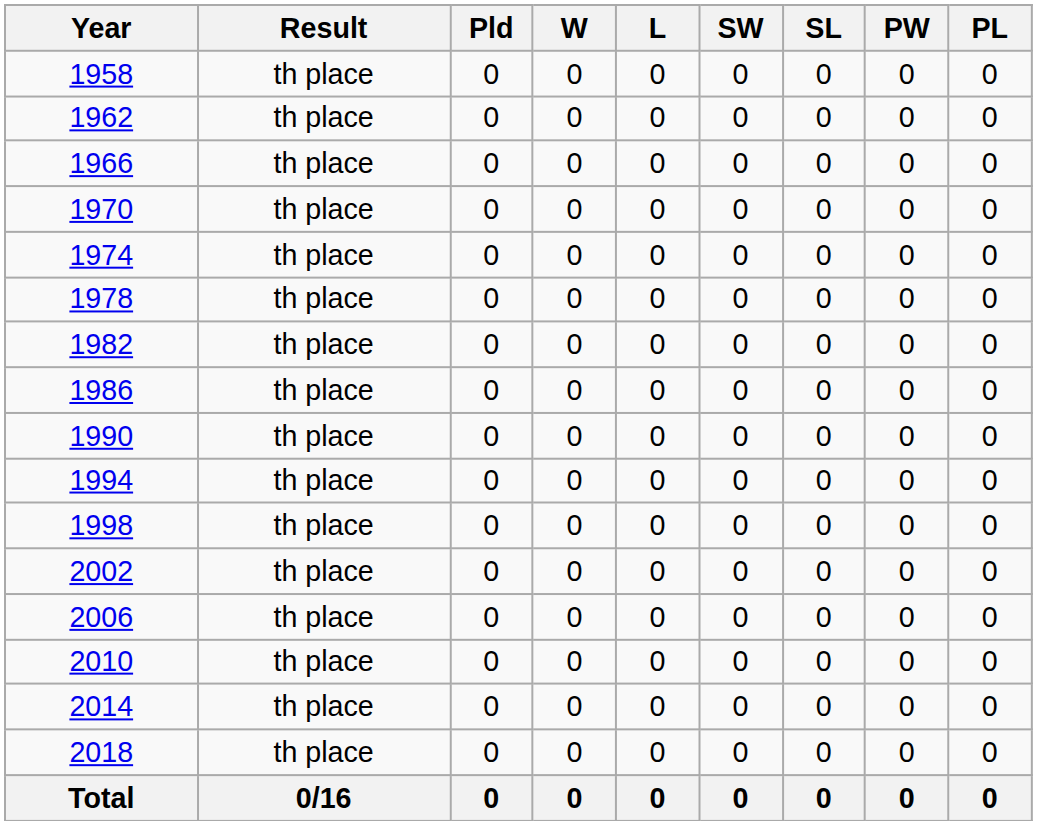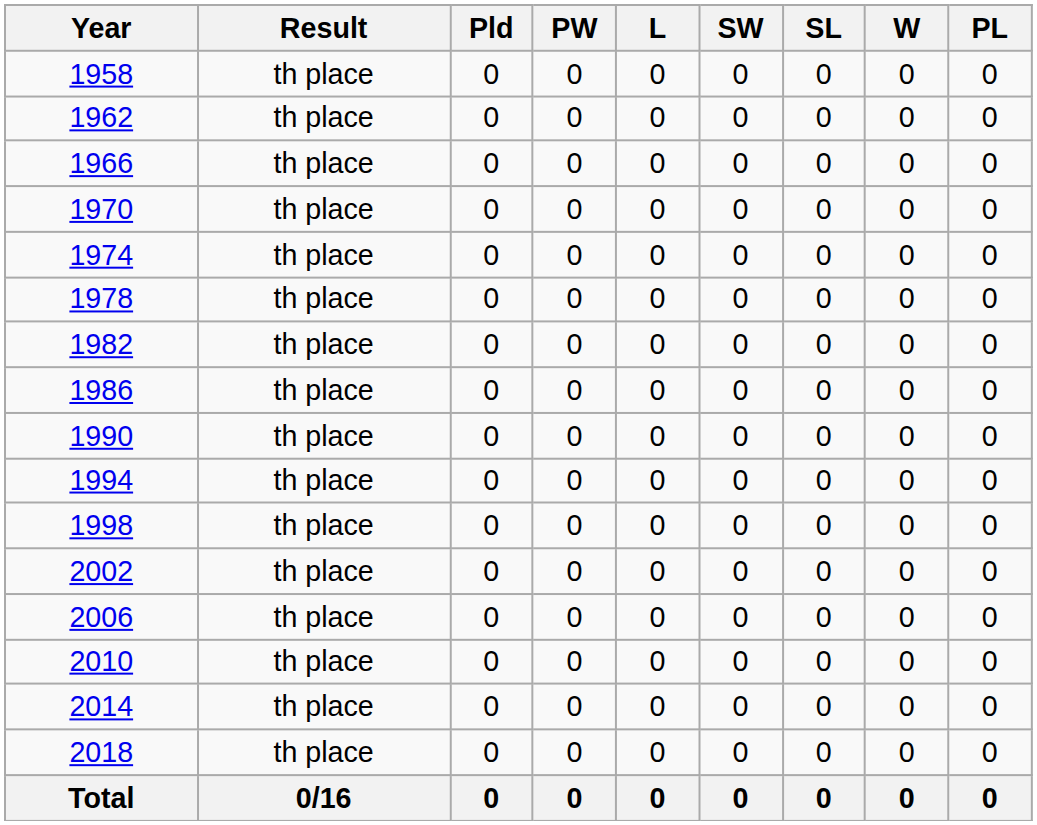 <table class="wikitable" style="text-align: center;font-size:90%;">
 <tr>
 <th width=90>Year</th>
 <th width=120>Result</th>
 <th width=35>Pld</th>
-<th width=35>W</th>
+<th width=35>PW</th>
 <th width=35>L</th>
 <th width=35>SW</th>
 <th width=35>SL</th>
-<th width=35>PW</th>
+<th width=35>W</th>
 <th width=35>PL</th>
 </tr>
 <tr>
 <td> <a href='#'>1958</a></td>
 <td>th place</td>
 <td>0</td>
 <td>0</td>
 <td>0</td>
 <td>0</td>
 <td>0</td>
 <td>0</td>
 <td>0</td>
 </tr>
 <tr>
 <td> <a href='#'>1962</a></td>
 <td>th place</td>
 <td>0</td>
 <td>0</td>
 <td>0</td>
 <td>0</td>
 <td>0</td>
 <td>0</td>
 <td>0</td>
 </tr>
 <tr>
 <td> <a href='#'>1966</a></td>
 <td>th place</td>
 <td>0</td>
 <td>0</td>
 <td>0</td>
 <td>0</td>
 <td>0</td>
 <td>0</td>
 <td>0</td>
 </tr>
 <tr>
 <td> <a href='#'>1970</a></td>
 <td>th place</td>
 <td>0</td>
 <td>0</td>
 <td>0</td>
 <td>0</td>
 <td>0</td>
 <td>0</td>
 <td>0</td>
 </tr>
 <tr>
 <td> <a href='#'>1974</a></td>
 <td>th place</td>
 <td>0</td>
 <td>0</td>
 <td>0</td>
 <td>0</td>
 <td>0</td>
 <td>0</td>
 <td>0</td>
 </tr>
 <tr>
 <td> <a href='#'>1978</a></td>
 <td>th place</td>
 <td>0</td>
 <td>0</td>
 <td>0</td>
 <td>0</td>
 <td>0</td>
 <td>0</td>
 <td>0</td>
 </tr>
 <tr>
 <td> <a href='#'>1982</a></td>
 <td>th place</td>
 <td>0</td>
 <td>0</td>
 <td>0</td>
 <td>0</td>
 <td>0</td>
 <td>0</td>
 <td>0</td>
 </tr>
 <tr>
 <td> <a href='#'>1986</a></td>
 <td>th place</td>
 <td>0</td>
 <td>0</td>
 <td>0</td>
 <td>0</td>
 <td>0</td>
 <td>0</td>
 <td>0</td>
 </tr>
 <tr>
 <td> <a href='#'>1990</a></td>
 <td>th place</td>
 <td>0</td>
 <td>0</td>
 <td>0</td>
 <td>0</td>
 <td>0</td>
 <td>0</td>
 <td>0</td>
 </tr>
 <tr>
 <td> <a href='#'>1994</a></td>
 <td>th place</td>
 <td>0</td>
 <td>0</td>
 <td>0</td>
 <td>0</td>
 <td>0</td>
 <td>0</td>
 <td>0</td>
 </tr>
 <tr>
 <td> <a href='#'>1998</a></td>
 <td>th place</td>
 <td>0</td>
 <td>0</td>
 <td>0</td>
 <td>0</td>
 <td>0</td>
 <td>0</td>
 <td>0</td>
 </tr>
 <tr>
 <td> <a href='#'>2002</a></td>
 <td>th place</td>
 <td>0</td>
 <td>0</td>
 <td>0</td>
 <td>0</td>
 <td>0</td>
 <td>0</td>
 <td>0</td>
 </tr>
 <tr>
 <td> <a href='#'>2006</a></td>
 <td>th place</td>
 <td>0</td>
 <td>0</td>
 <td>0</td>
 <td>0</td>
 <td>0</td>
 <td>0</td>
 <td>0</td>
 </tr>
 <tr>
 <td> <a href='#'>2010</a></td>
 <td>th place</td>
 <td>0</td>
 <td>0</td>
 <td>0</td>
 <td>0</td>
 <td>0</td>
 <td>0</td>
 <td>0</td>
 </tr>
 <tr>
 <td> <a href='#'>2014</a></td>
 <td>th place</td>
 <td>0</td>
 <td>0</td>
 <td>0</td>
 <td>0</td>
 <td>0</td>
 <td>0</td>
 <td>0</td>
 </tr>
 <tr>
 <td> <a href='#'>2018</a></td>
 <td>th place</td>
 <td>0</td>
 <td>0</td>
 <td>0</td>
 <td>0</td>
 <td>0</td>
 <td>0</td>
 <td>0</td>
 </tr>
 <tr>
 <th>Total</th>
 <th>0/16</th>
 <th>0</th>
 <th>0</th>
 <th>0</th>
 <th>0</th>
 <th>0</th>
 <th>0</th>
 <th>0</th>
 </tr>
 </table>
